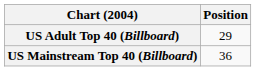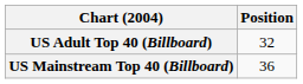 <table class="wikitable plainrowheaders" style="text-align:center">
 <tr>
 <th>Chart (2004)</th>
 <th>Position</th>
 </tr>
 <tr>
 <th scope="row">US Adult Top 40 (<em>Billboard</em>)</th>
-<td>29</td>
+<td>32</td>
 </tr>
 <tr>
 <th scope="row">US Mainstream Top 40 (<em>Billboard</em>)</th>
 <td>36</td>
 </tr>
 </table>
